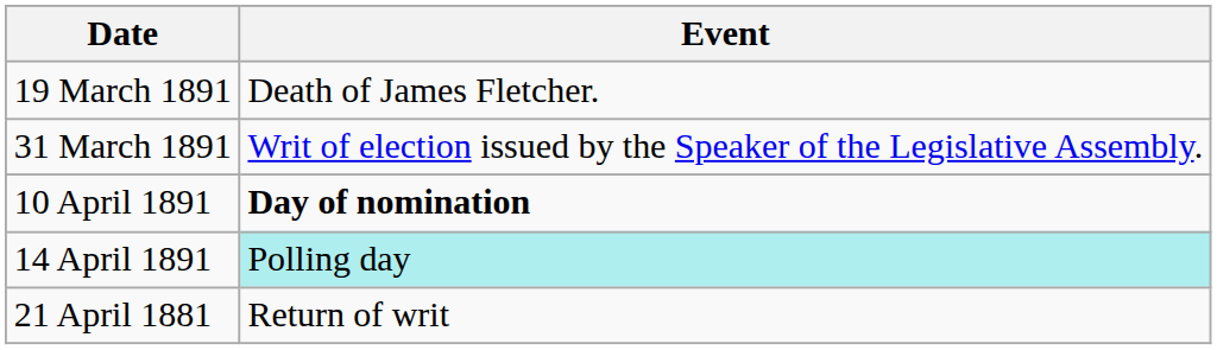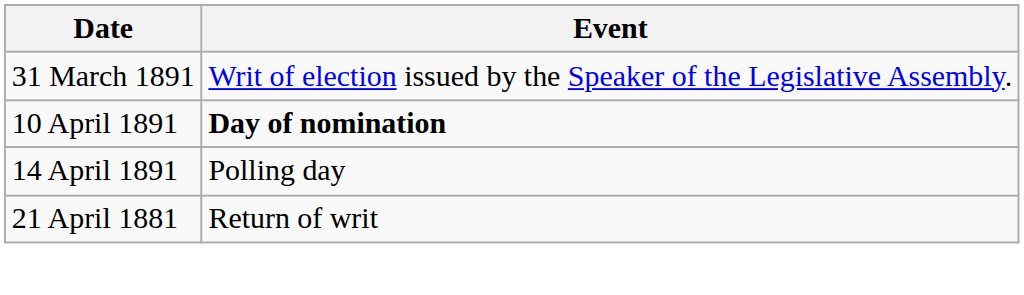 <table class="wikitable">
 <tr>
 <th>Date</th>
 <th>Event</th>
-</tr>
-<tr>
-<td>19 March 1891</td>
-<td>Death of James Fletcher.</td>
 </tr>
 <tr>
 <td>31 March 1891</td>
 <td><a href='#'>Writ of election</a> issued by the <a href='#'>Speaker of the Legislative Assembly</a>.</td>
 </tr>
 <tr>
 <td>10 April 1891</td>
 <td><strong>Day of nomination</strong></td>
 </tr>
 <tr>
 <td>14 April 1891</td>
-<td style="background: paleturquoise;">Polling day</td>
+<td>Polling day</td>
 </tr>
 <tr>
 <td>21 April 1881</td>
 <td>Return of writ</td>
 </tr>
 </table>
